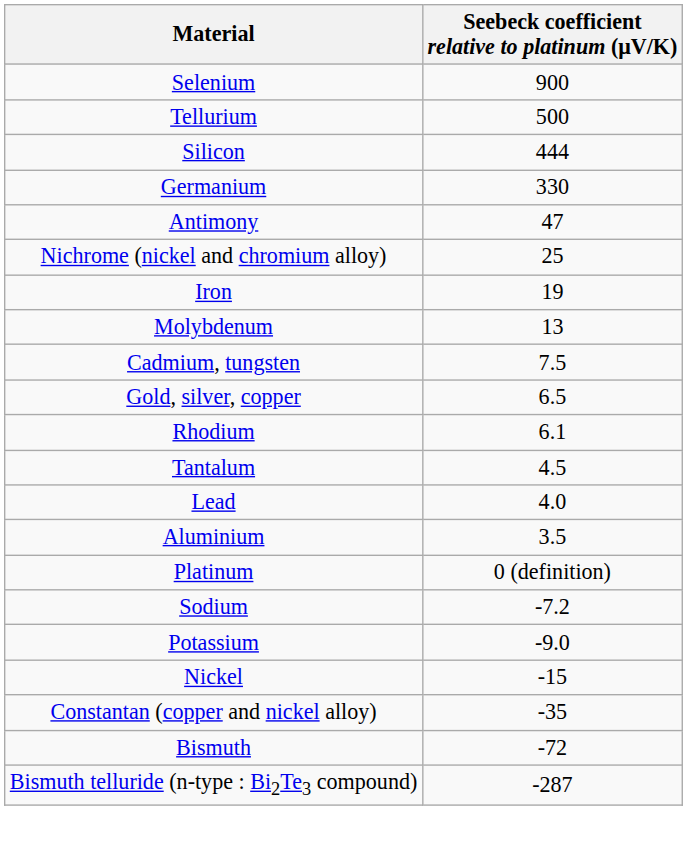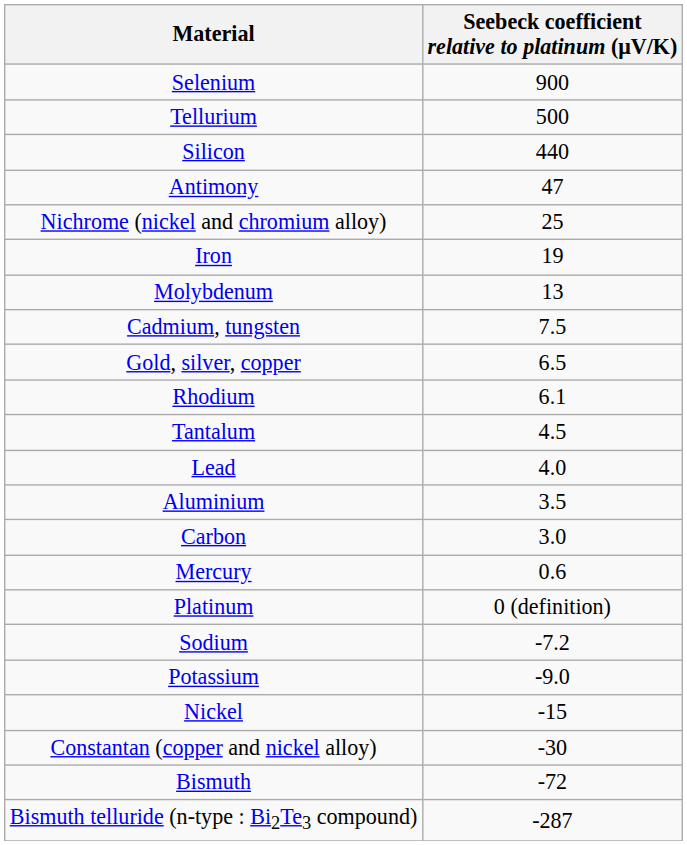 <table class="wikitable" style="text-align:center">
 <tr>
 <th>Material</th>
 <th>Seebeck coefficient <br> <em>relative to platinum</em> (μV/K)</th>
 </tr>
 <tr>
 <td><a href='#'>Selenium</a></td>
 <td>900</td>
 </tr>
 <tr>
 <td><a href='#'>Tellurium</a></td>
 <td>500</td>
 </tr>
 <tr>
 <td><a href='#'>Silicon</a></td>
-<td>444</td>
-</tr>
-<tr>
-<td><a href='#'>Germanium</a></td>
-<td>330</td>
+<td>440</td>
 </tr>
 <tr>
 <td><a href='#'>Antimony</a></td>
 <td>47</td>
 </tr>
 <tr>
 <td><a href='#'>Nichrome</a> (<a href='#'>nickel</a> and <a href='#'>chromium</a> alloy)</td>
 <td>25</td>
 </tr>
 <tr>
 <td><a href='#'>Iron</a></td>
 <td>19</td>
 </tr>
 <tr>
 <td><a href='#'>Molybdenum</a></td>
 <td>13</td>
 </tr>
 <tr>
 <td><a href='#'>Cadmium</a>, <a href='#'>tungsten</a></td>
 <td>7.5</td>
 </tr>
 <tr>
 <td><a href='#'>Gold</a>, <a href='#'>silver</a>, <a href='#'>copper</a></td>
 <td>6.5</td>
 </tr>
 <tr>
 <td><a href='#'>Rhodium</a></td>
 <td>6.1</td>
 </tr>
 <tr>
 <td><a href='#'>Tantalum</a></td>
 <td>4.5</td>
 </tr>
 <tr>
 <td><a href='#'>Lead</a></td>
 <td>4.0</td>
 </tr>
 <tr>
 <td><a href='#'>Aluminium</a></td>
 <td>3.5</td>
 </tr>
 <tr>
+<td><a href='#'>Carbon</a></td>
+<td>3.0</td>
+</tr>
+<tr>
+<td><a href='#'>Mercury</a></td>
+<td>0.6</td>
+</tr>
+<tr>
 <td><a href='#'>Platinum</a></td>
 <td>0 (definition)</td>
 </tr>
 <tr>
 <td><a href='#'>Sodium</a></td>
 <td>-7.2</td>
 </tr>
 <tr>
 <td><a href='#'>Potassium</a></td>
 <td>-9.0</td>
 </tr>
 <tr>
 <td><a href='#'>Nickel</a></td>
 <td>-15</td>
 </tr>
 <tr>
 <td><a href='#'>Constantan</a> (<a href='#'>copper</a> and <a href='#'>nickel</a> alloy)</td>
-<td>-35</td>
+<td>-30</td>
 </tr>
 <tr>
 <td><a href='#'>Bismuth</a></td>
 <td>-72</td>
 </tr>
 <tr>
 <td><a href='#'>Bismuth telluride</a> (n-type : <a href='#'>Bi</a><sub>2</sub><a href='#'>Te</a><sub>3</sub> compound)</td>
 <td>-287</td>
 </tr>
 </table>
